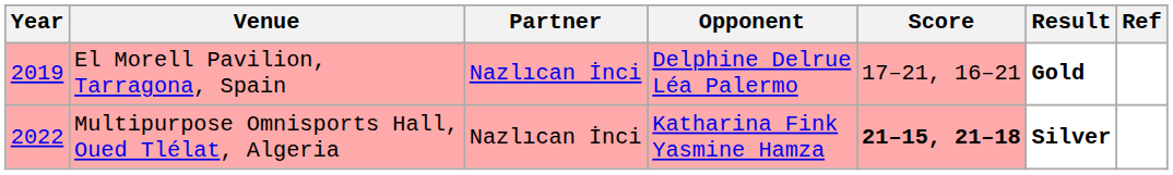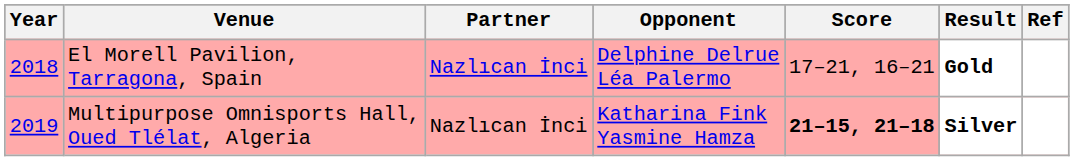 <table class="sortable wikitable" style="font-size: 90%;">
 <tr>
 <th>Year</th>
 <th>Venue</th>
 <th>Partner</th>
 <th>Opponent</th>
 <th>Score</th>
 <th>Result</th>
 <th>Ref</th>
 </tr>
 <tr style="background:#FFAAAA">
-<td align="center"><a href='#'>2019</a></td>
+<td align="center"><a href='#'>2018</a></td>
 <td align="left">El Morell Pavilion,<br><a href='#'>Tarragona</a>, Spain</td>
 <td align="left"> <a href='#'>Nazlıcan İnci</a></td>
 <td align="left"> <a href='#'>Delphine Delrue</a><br> <a href='#'>Léa Palermo</a></td>
 <td align="left">17–21, 16–21</td>
 <td style="text-align:left; background:white"> <strong>Gold</strong></td>
 <td style="text-align:center; background:white"></td>
 </tr>
 <tr style="background:#FFAAAA">
-<td align="center"><a href='#'>2022</a></td>
+<td align="center"><a href='#'>2019</a></td>
 <td align="left">Multipurpose Omnisports Hall,<br><a href='#'>Oued Tlélat</a>, Algeria</td>
 <td align="left"> Nazlıcan İnci</td>
 <td align="left"> <a href='#'>Katharina Fink</a><br> <a href='#'>Yasmine Hamza</a></td>
 <td align="left"><strong>21–15, 21–18</strong></td>
 <td style="text-align:left; background:white"> <strong>Silver</strong></td>
 <td style="text-align:center; background:white"></td>
 </tr>
 </table>
